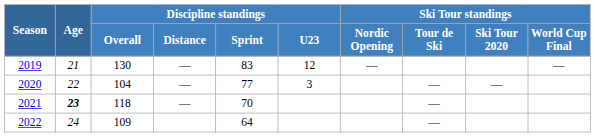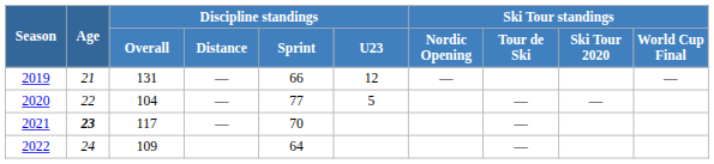 <table class="wikitable" style="font-size:95%; text-align:center; border:grey solid 1px; border-collapse:collapse; background:#ffffff;">
 <tr>
 <th style="background-color:#369; color:white; width:60px;" rowspan="2"> Season </th>
 <th style="background-color:#369; color:white; width:40px;" rowspan="2"> Age </th>
 <th style="background-color:#4180be; color:white;" colspan="4">Discipline standings</th>
 <th style="background-color:#4180be; color:white;" colspan="4">Ski Tour standings</th>
 </tr>
 <tr>
 <th style="background-color:#4180be; color:white; width:75px;">Overall</th>
 <th style="background-color:#4180be; color:white; width:75px;">Distance</th>
 <th style="background-color:#4180be; color:white; width:75px;">Sprint</th>
 <th style="background-color:#4180be; color:white; width:75px;">U23</th>
 <th style="background-color:#4180be; color:white; width:75px;">Nordic<br>Opening</th>
 <th style="background-color:#4180be; color:white; width:75px;">Tour de<br>Ski</th>
 <th style="background-color:#4180be; color:white; width:75px;">Ski Tour<br>2020</th>
 <th style="background-color:#4180be; color:white; width:75px;">World Cup<br>Final</th>
 </tr>
 <tr>
 <td><a href='#'>2019</a></td>
 <td><em>21</em></td>
-<td>130</td>
+<td>131</td>
 <td>—</td>
-<td>83</td>
+<td>66</td>
 <td>12</td>
 <td>—</td>
 <td></td>
 <td></td>
 <td>—</td>
 </tr>
 <tr>
 <td><a href='#'>2020</a></td>
 <td><em>22</em></td>
 <td>104</td>
 <td>—</td>
 <td>77</td>
-<td>3</td>
+<td>5</td>
 <td></td>
 <td>—</td>
 <td>—</td>
 <td></td>
 </tr>
 <tr>
 <td><a href='#'>2021</a></td>
 <td><strong><em>23</em></strong></td>
-<td>118</td>
+<td>117</td>
 <td>—</td>
 <td>70</td>
 <td></td>
 <td></td>
 <td>—</td>
 <td></td>
 <td></td>
 </tr>
 <tr>
 <td><a href='#'>2022</a></td>
 <td><em>24</em></td>
 <td>109</td>
 <td></td>
 <td>64</td>
 <td></td>
 <td></td>
 <td>—</td>
 <td></td>
 <td></td>
 </tr>
 </table>
